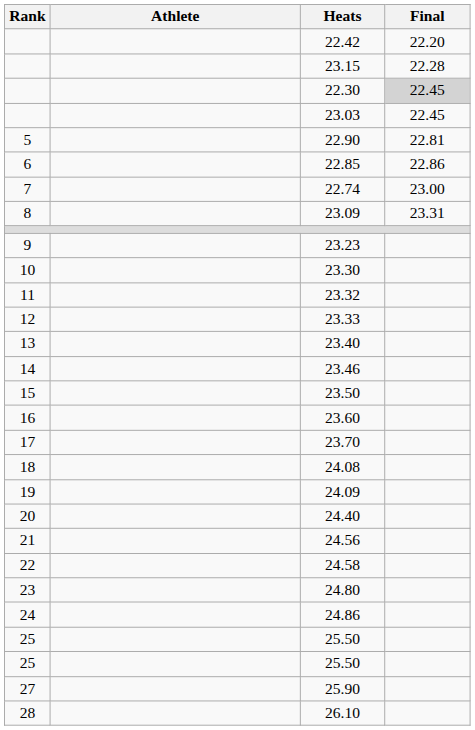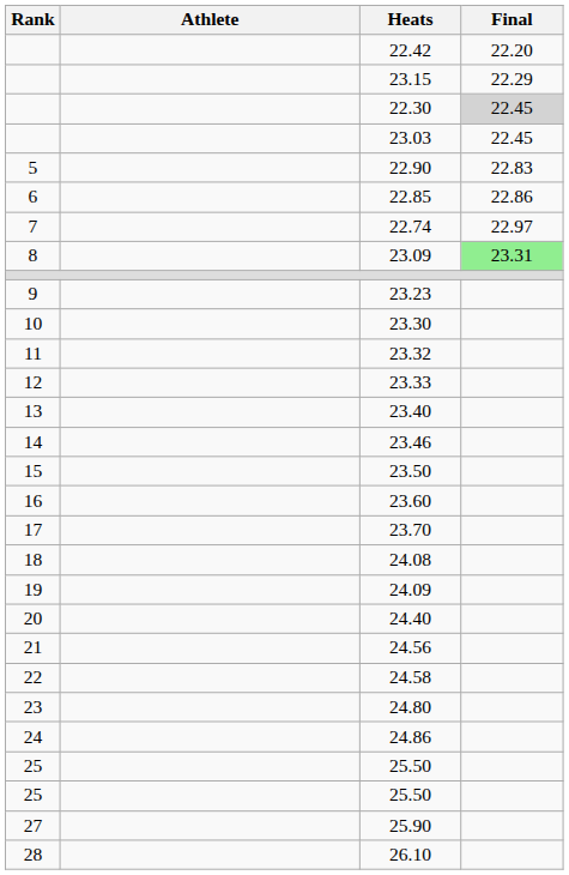 <table class=wikitable style="text-align:center">
 <tr>
 <th width=40>Rank</th>
 <th width=250>Athlete</th>
 <th width=80>Heats</th>
 <th width=80>Final</th>
 </tr>
 <tr>
 <td></td>
 <td align=left></td>
 <td>22.42</td>
 <td>22.20</td>
 </tr>
 <tr>
 <td></td>
 <td align=left></td>
 <td>23.15</td>
-<td>22.28</td>
+<td>22.29</td>
 </tr>
 <tr>
 <td></td>
 <td align=left></td>
 <td>22.30</td>
 <td style="background: lightgrey;">22.45</td>
 </tr>
 <tr>
 <td></td>
 <td align=left></td>
 <td>23.03</td>
 <td>22.45</td>
 </tr>
 <tr>
 <td>5</td>
 <td align=left></td>
 <td>22.90</td>
-<td>22.81</td>
+<td>22.83</td>
 </tr>
 <tr>
 <td>6</td>
 <td align=left></td>
 <td>22.85</td>
 <td>22.86</td>
 </tr>
 <tr>
 <td>7</td>
 <td align=left></td>
 <td>22.74</td>
-<td>23.00</td>
+<td>22.97</td>
 </tr>
 <tr>
 <td>8</td>
 <td align=left></td>
 <td>23.09</td>
-<td>23.31</td>
+<td style="background: lightgreen;">23.31</td>
 </tr>
 <tr bgcolor=#DDDDDD>
 <td colspan=4></td>
 </tr>
 <tr>
 <td>9</td>
 <td align=left></td>
 <td>23.23</td>
 <td></td>
 </tr>
 <tr>
 <td>10</td>
 <td align=left></td>
 <td>23.30</td>
 <td></td>
 </tr>
 <tr>
 <td>11</td>
 <td align=left></td>
 <td>23.32</td>
 <td></td>
 </tr>
 <tr>
 <td>12</td>
 <td align=left></td>
 <td>23.33</td>
 <td></td>
 </tr>
 <tr>
 <td>13</td>
 <td align=left></td>
 <td>23.40</td>
 <td></td>
 </tr>
 <tr>
 <td>14</td>
 <td align=left></td>
 <td>23.46</td>
 <td></td>
 </tr>
 <tr>
 <td>15</td>
 <td align=left></td>
 <td>23.50</td>
 <td></td>
 </tr>
 <tr>
 <td>16</td>
 <td align=left></td>
 <td>23.60</td>
 <td></td>
 </tr>
 <tr>
 <td>17</td>
 <td align=left></td>
 <td>23.70</td>
 <td></td>
 </tr>
 <tr>
 <td>18</td>
 <td align=left></td>
 <td>24.08</td>
 <td></td>
 </tr>
 <tr>
 <td>19</td>
 <td align=left></td>
 <td>24.09</td>
 <td></td>
 </tr>
 <tr>
 <td>20</td>
 <td align=left></td>
 <td>24.40</td>
 <td></td>
 </tr>
 <tr>
 <td>21</td>
 <td align=left></td>
 <td>24.56</td>
 <td></td>
 </tr>
 <tr>
 <td>22</td>
 <td align=left></td>
 <td>24.58</td>
 <td></td>
 </tr>
 <tr>
 <td>23</td>
 <td align=left></td>
 <td>24.80</td>
 <td></td>
 </tr>
 <tr>
 <td>24</td>
 <td align=left></td>
 <td>24.86</td>
 <td></td>
 </tr>
 <tr>
 <td>25</td>
 <td align=left></td>
 <td>25.50</td>
 <td></td>
 </tr>
 <tr>
 <td>25</td>
 <td align=left></td>
 <td>25.50</td>
 <td></td>
 </tr>
 <tr>
 <td>27</td>
 <td align=left></td>
 <td>25.90</td>
 <td></td>
 </tr>
 <tr>
 <td>28</td>
 <td align=left></td>
 <td>26.10</td>
 <td></td>
 </tr>
 </table>
